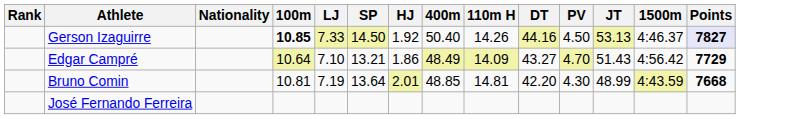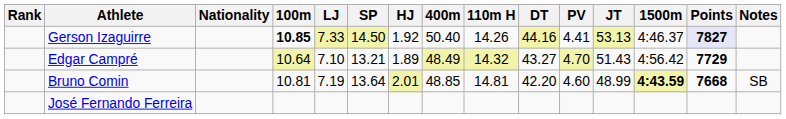 <table class="wikitable sortable" style=" text-align:center;font-size:95%">
 <tr>
 <th>Rank</th>
 <th>Athlete</th>
 <th>Nationality</th>
 <th>100m</th>
 <th>LJ</th>
 <th>SP</th>
 <th>HJ</th>
 <th>400m</th>
 <th>110m H</th>
 <th>DT</th>
 <th>PV</th>
 <th>JT</th>
 <th>1500m</th>
 <th>Points</th>
+<th>Notes</th>
 </tr>
 <tr>
 <td></td>
 <td align=left><a href='#'>Gerson Izaguirre</a></td>
 <td align=left></td>
 <td><strong>10.85</strong></td>
 <td bgcolor=#F2F5A9>7.33</td>
 <td bgcolor=#F2F5A9>14.50</td>
 <td>1.92</td>
 <td>50.40</td>
 <td>14.26</td>
 <td bgcolor=#F2F5A9>44.16</td>
-<td>4.50</td>
+<td>4.41</td>
 <td bgcolor=#F2F5A9>53.13</td>
 <td>4:46.37</td>
 <td style="background: lavender;"><strong>7827</strong></td>
+<td></td>
 </tr>
 <tr>
 <td></td>
 <td align=left><a href='#'>Edgar Campré</a></td>
 <td align=left></td>
 <td bgcolor=#F2F5A9>10.64</td>
 <td>7.10</td>
 <td>13.21</td>
-<td>1.86</td>
+<td>1.89</td>
 <td bgcolor=#F2F5A9>48.49</td>
-<td bgcolor=#F2F5A9>14.09</td>
+<td bgcolor=#F2F5A9>14.32</td>
 <td>43.27</td>
 <td bgcolor=#F2F5A9>4.70</td>
 <td>51.43</td>
 <td>4:56.42</td>
 <td><strong>7729</strong></td>
+<td></td>
 </tr>
 <tr>
 <td></td>
 <td align=left><a href='#'>Bruno Comin</a></td>
 <td align=left></td>
 <td>10.81</td>
 <td>7.19</td>
 <td>13.64</td>
 <td bgcolor=#F2F5A9>2.01</td>
 <td>48.85</td>
 <td>14.81</td>
 <td>42.20</td>
-<td>4.30</td>
+<td>4.60</td>
 <td>48.99</td>
-<td bgcolor=#F2F5A9>4:43.59</td>
+<td bgcolor=#F2F5A9><strong>4:43.59</strong></td>
 <td><strong>7668</strong></td>
+<td>SB</td>
 </tr>
 <tr>
 <td></td>
 <td align=left><a href='#'>José Fernando Ferreira</a></td>
 <td align=left></td>
 <td></td>
 <td></td>
 <td></td>
 <td></td>
 <td></td>
 <td></td>
 <td></td>
 <td></td>
 <td></td>
 <td></td>
 <td><strong></strong></td>
+<td></td>
 </tr>
 </table>
